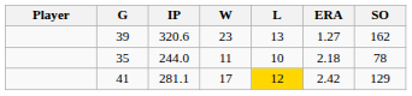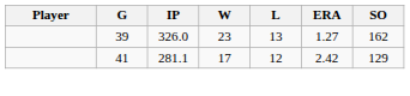 <table class="wikitable sortable">
 <tr>
 <th bgcolor="#DDDDFF" width="16%">Player</th>
 <th bgcolor="#DDDDFF" width="9%">G</th>
 <th bgcolor="#DDDDFF" width="9%">IP</th>
 <th bgcolor="#DDDDFF" width="9%">W</th>
 <th bgcolor="#DDDDFF" width="9%">L</th>
 <th bgcolor="#DDDDFF" width="9%">ERA</th>
 <th bgcolor="#DDDDFF" width="9%">SO</th>
 </tr>
 <tr align="center">
 <td></td>
 <td>39</td>
-<td>320.6</td>
+<td>326.0</td>
 <td>23</td>
 <td>13</td>
 <td>1.27</td>
 <td>162</td>
 </tr>
 <tr align="center">
 <td></td>
-<td>35</td>
-<td>244.0</td>
-<td>11</td>
-<td>10</td>
-<td>2.18</td>
-<td>78</td>
-</tr>
-<tr align="center">
-<td></td>
 <td>41</td>
 <td>281.1</td>
 <td>17</td>
-<td style="background: gold;">12</td>
+<td>12</td>
 <td>2.42</td>
 <td>129</td>
 </tr>
 </table>
